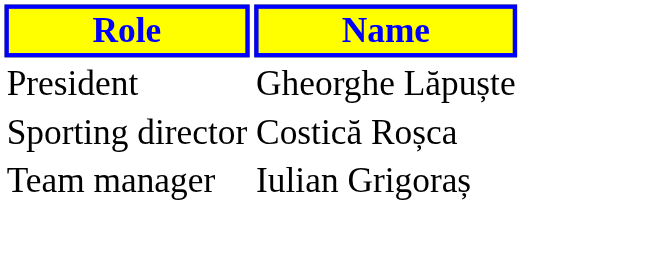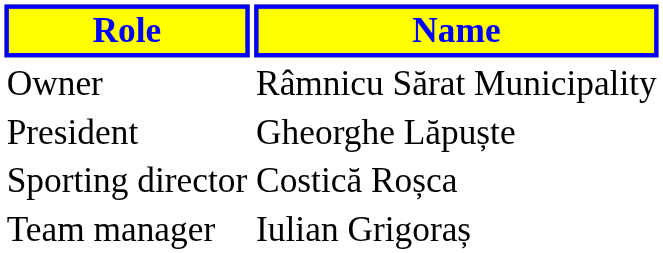 <table class="toccolours">
 <tr>
 <th style="background:#FFFF00;color:#0000FF;border:2px solid #0000FF">Role</th>
 <th style="background:#FFFF00;color:#0000FF;border:2px solid #0000FF">Name</th>
+</tr>
+<tr>
+<td>Owner</td>
+<td> Râmnicu Sărat Municipality</td>
 </tr>
 <tr>
 <td>President</td>
 <td> Gheorghe Lăpuște</td>
 </tr>
 <tr>
 <td>Sporting director</td>
 <td> Costică Roșca</td>
 </tr>
 <tr>
 <td>Team manager</td>
 <td> Iulian Grigoraș</td>
 </tr>
 </table>
